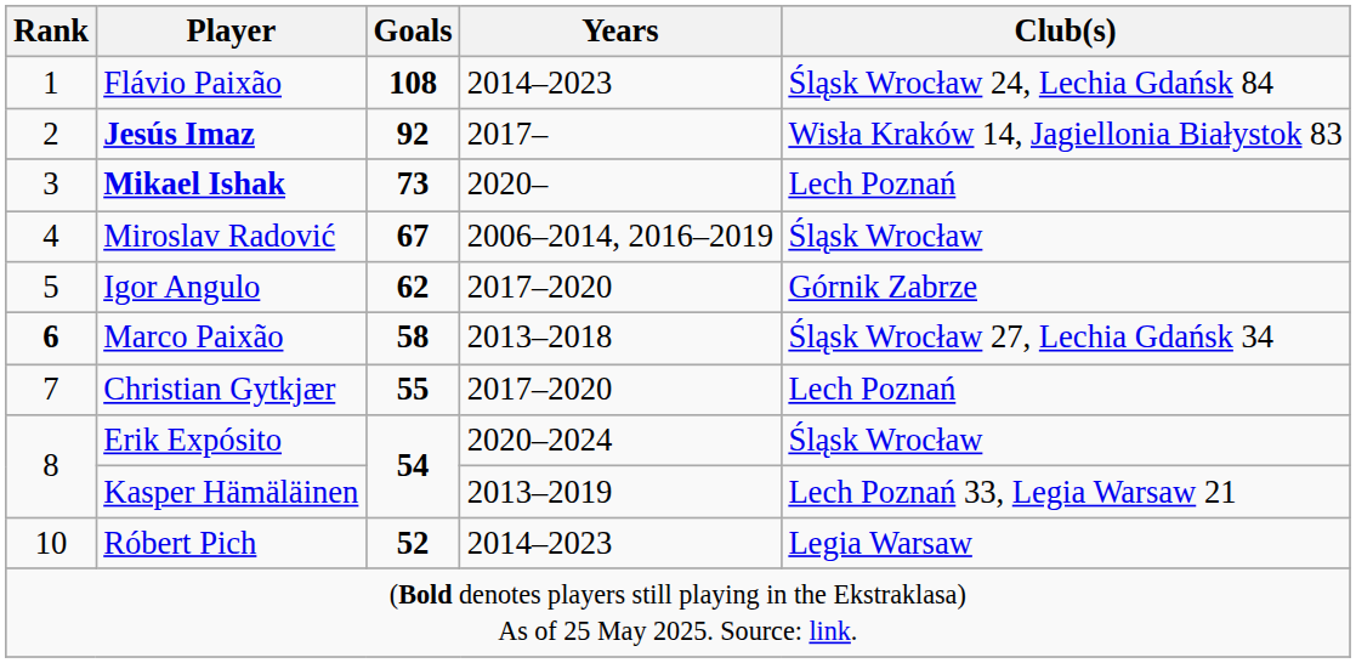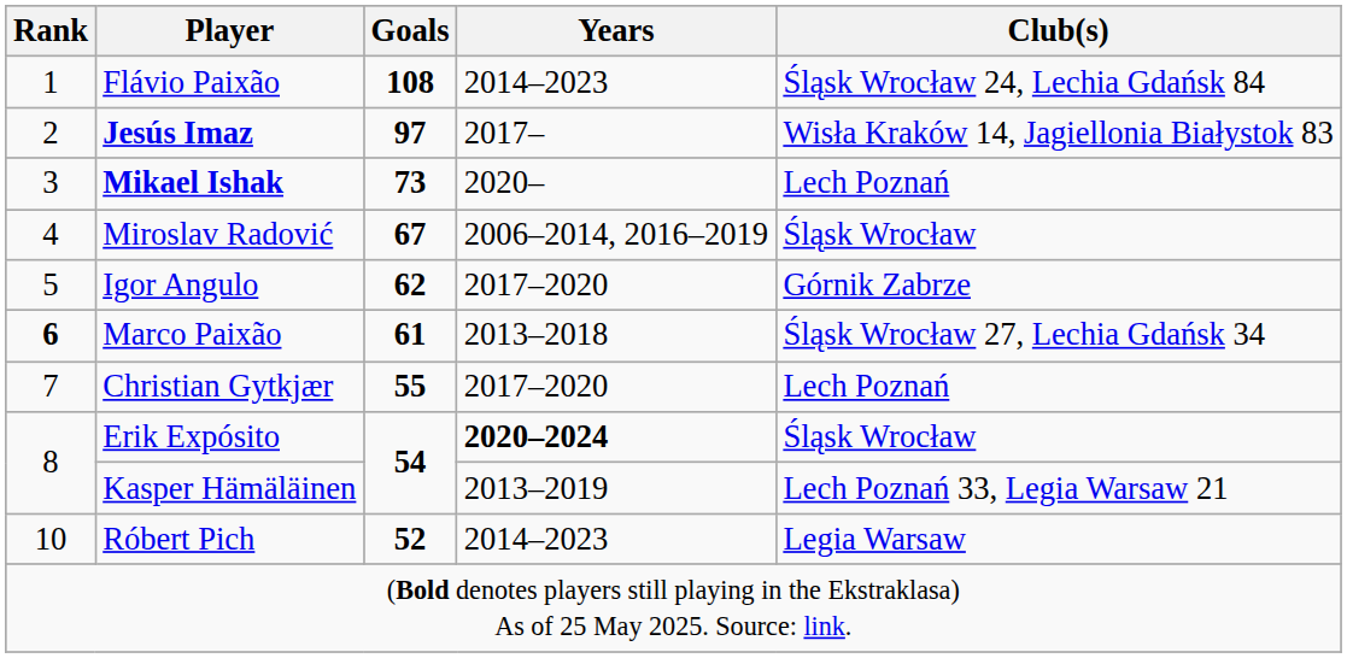 <table class="wikitable" style="text-align:center">
 <tr>
 <th>Rank</th>
 <th>Player</th>
 <th>Goals</th>
 <th>Years</th>
 <th>Club(s)</th>
 </tr>
 <tr>
 <td>1</td>
 <td style="text-align: left;"> <a href='#'>Flávio Paixão</a></td>
 <td><strong>108</strong></td>
 <td style="text-align: left;">2014–2023</td>
 <td style="text-align: left;"><a href='#'>Śląsk Wrocław</a> 24, <a href='#'>Lechia Gdańsk</a> 84</td>
 </tr>
 <tr>
 <td>2</td>
 <td style="text-align: left;"> <strong><a href='#'>Jesús Imaz</a></strong></td>
-<td><strong>92</strong></td>
+<td><strong>97</strong></td>
 <td style="text-align: left;">2017–</td>
 <td style="text-align: left;"><a href='#'>Wisła Kraków</a> 14, <a href='#'>Jagiellonia Białystok</a> 83</td>
 </tr>
 <tr>
 <td>3</td>
 <td style="text-align: left;"> <strong><a href='#'>Mikael Ishak</a></strong></td>
 <td><strong>73</strong></td>
 <td style="text-align: left;">2020–</td>
 <td style="text-align: left;"><a href='#'>Lech Poznań</a></td>
 </tr>
 <tr>
 <td>4</td>
 <td style="text-align: left;">  <a href='#'>Miroslav Radović</a></td>
 <td><strong>67</strong></td>
 <td style="text-align: left;">2006–2014, 2016–2019</td>
 <td style="text-align: left;"><a href='#'>Śląsk Wrocław</a></td>
 </tr>
 <tr>
 <td>5</td>
 <td style="text-align: left;"> <a href='#'>Igor Angulo</a></td>
 <td><strong>62</strong></td>
 <td style="text-align: left;">2017–2020</td>
 <td style="text-align: left;"><a href='#'>Górnik Zabrze</a></td>
 </tr>
 <tr>
 <td><strong>6</strong></td>
 <td style="text-align: left;"> <a href='#'>Marco Paixão</a></td>
-<td><strong>58</strong></td>
+<td><strong>61</strong></td>
 <td style="text-align: left;">2013–2018</td>
 <td style="text-align: left;"><a href='#'>Śląsk Wrocław</a> 27, <a href='#'>Lechia Gdańsk</a> 34</td>
 </tr>
 <tr>
 <td>7</td>
 <td style="text-align: left;"> <a href='#'>Christian Gytkjær</a></td>
 <td><strong>55</strong></td>
 <td style="text-align: left;">2017–2020</td>
 <td style="text-align: left;"><a href='#'>Lech Poznań</a></td>
 </tr>
 <tr>
 <td rowspan=2>8</td>
 <td style="text-align: left;"> <a href='#'>Erik Expósito</a></td>
 <td rowspan="2"><strong>54</strong></td>
-<td style="text-align: left;">2020–2024</td>
+<td style="text-align: left;"><strong>2020–2024</strong></td>
 <td style="text-align: left;"><a href='#'>Śląsk Wrocław</a></td>
 </tr>
 <tr>
 <td style="text-align: left;"> <a href='#'>Kasper Hämäläinen</a></td>
 <td style="text-align: left;">2013–2019</td>
 <td style="text-align: left;"><a href='#'>Lech Poznań</a> 33, <a href='#'>Legia Warsaw</a> 21</td>
 </tr>
 <tr>
 <td>10</td>
 <td style="text-align: left;"> <a href='#'>Róbert Pich</a></td>
 <td><strong>52</strong></td>
 <td style="text-align: left;">2014–2023</td>
 <td style="text-align: left;"><a href='#'>Legia Warsaw</a></td>
 </tr>
 <tr>
 <td colspan="5"><small> (<strong>Bold</strong> denotes players still playing in the Ekstraklasa)<br>As of 25 May 2025. Source: <a href='#'>link</a>. </small></td>
 </tr>
 </table>
